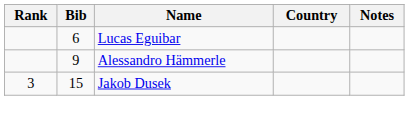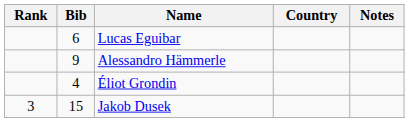 <table class="wikitable" style="text-align:center; width:450px">
 <tr>
 <th>Rank</th>
 <th>Bib</th>
 <th>Name</th>
 <th>Country</th>
 <th>Notes</th>
 </tr>
 <tr>
 <td></td>
 <td>6</td>
 <td align=left><a href='#'>Lucas Eguibar</a></td>
 <td align=left></td>
 <td></td>
 </tr>
 <tr>
 <td></td>
 <td>9</td>
 <td align=left><a href='#'>Alessandro Hämmerle</a></td>
 <td align=left></td>
 <td></td>
 </tr>
 <tr>
+<td></td>
+<td>4</td>
+<td align=left><a href='#'>Éliot Grondin</a></td>
+<td align=left></td>
+<td></td>
+</tr>
+<tr>
 <td>3</td>
 <td>15</td>
 <td align=left><a href='#'>Jakob Dusek</a></td>
 <td align=left></td>
 <td></td>
 </tr>
 </table>
